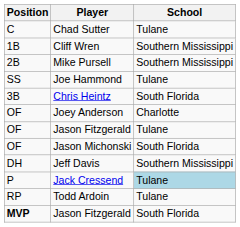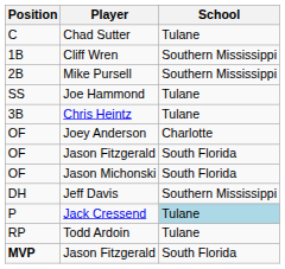 <table class="wikitable">
 <tr>
 <th>Position</th>
 <th>Player</th>
 <th>School</th>
 </tr>
 <tr>
 <td>C</td>
 <td>Chad Sutter</td>
 <td>Tulane</td>
 </tr>
 <tr>
 <td>1B</td>
 <td>Cliff Wren</td>
 <td>Southern Mississippi</td>
 </tr>
 <tr>
 <td>2B</td>
 <td>Mike Pursell</td>
 <td>Southern Mississippi</td>
 </tr>
 <tr>
 <td>SS</td>
 <td>Joe Hammond</td>
 <td>Tulane</td>
 </tr>
 <tr>
 <td>3B</td>
 <td><a href='#'>Chris Heintz</a></td>
-<td>South Florida</td>
+<td>Tulane</td>
 </tr>
 <tr>
 <td>OF</td>
 <td>Joey Anderson</td>
 <td>Charlotte</td>
 </tr>
 <tr>
 <td>OF</td>
 <td>Jason Fitzgerald</td>
-<td>Tulane</td>
+<td>South Florida</td>
 </tr>
 <tr>
 <td>OF</td>
 <td>Jason Michonski</td>
 <td>South Florida</td>
 </tr>
 <tr>
 <td>DH</td>
 <td>Jeff Davis</td>
 <td>Southern Mississippi</td>
 </tr>
 <tr>
 <td>P</td>
 <td><a href='#'>Jack Cressend</a></td>
 <td style="background: lightblue;">Tulane</td>
 </tr>
 <tr>
 <td>RP</td>
 <td>Todd Ardoin</td>
 <td>Tulane</td>
 </tr>
 <tr>
 <td><strong>MVP</strong></td>
 <td>Jason Fitzgerald</td>
 <td>South Florida</td>
 </tr>
 </table>
